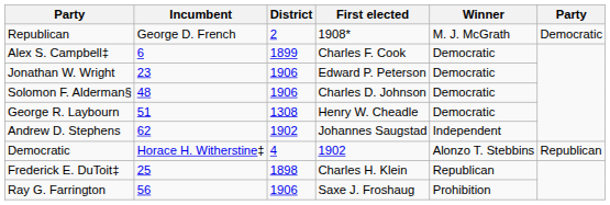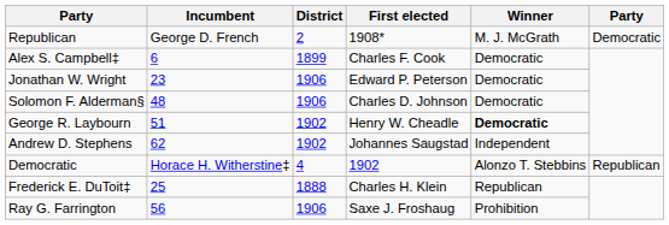 <table class="wikitable sortable">
 <tr>
 <th>Party</th>
 <th>Incumbent</th>
 <th>District</th>
 <th>First elected</th>
 <th>Winner</th>
 <th>Party</th>
 </tr>
 <tr>
 <td>Republican</td>
 <td data-sort-value="French, George D.">George D. French</td>
 <td><a href='#'>2</a></td>
 <td>1908*</td>
 <td data-sort-value="McGrath, M. J.">M. J. McGrath</td>
 <td>Democratic</td>
 </tr>
 <tr>
 <td data-sort-value="Campbell, Alex S.">Alex S. Campbell‡</td>
 <td><a href='#'>6</a></td>
 <td><a href='#'>1899</a></td>
 <td data-sort-value="Cook, Charles F.">Charles F. Cook</td>
 <td>Democratic</td>
 </tr>
 <tr>
 <td data-sort-value="Wright, Jonathan W.">Jonathan W. Wright</td>
 <td><a href='#'>23</a></td>
 <td><a href='#'>1906</a></td>
 <td data-sort-value="Peterson, Edward P.">Edward P. Peterson</td>
 <td>Democratic</td>
 </tr>
 <tr>
 <td data-sort-value="Alderman, Solomon F.">Solomon F. Alderman§</td>
 <td><a href='#'>48</a></td>
 <td><a href='#'>1906</a></td>
 <td data-sort-value="Johnson, Charles D.">Charles D. Johnson</td>
 <td>Democratic</td>
 </tr>
 <tr>
 <td data-sort-value="Laybourn, George R.">George R. Laybourn</td>
 <td><a href='#'>51</a></td>
-<td><a href='#'>1308</a></td>
+<td><a href='#'>1902</a></td>
 <td data-sort-value="Cheadle, Henry W.">Henry W. Cheadle</td>
-<td>Democratic</td>
+<td><strong>Democratic</strong></td>
 </tr>
 <tr>
 <td data-sort-value="Stephens, Andrew D.">Andrew D. Stephens</td>
 <td><a href='#'>62</a></td>
 <td><a href='#'>1902</a></td>
 <td data-sort-value="Saugstad, Johannes">Johannes Saugstad</td>
 <td>Independent</td>
 </tr>
 <tr>
 <td>Democratic</td>
 <td data-sort-value="Witherstine, Horace H."><a href='#'>Horace H. Witherstine</a>‡</td>
 <td><a href='#'>4</a></td>
 <td><a href='#'>1902</a></td>
 <td data-sort-value="Stebbins, Alonzo T.">Alonzo T. Stebbins</td>
 <td>Republican</td>
 </tr>
 <tr>
 <td data-sort-value="DuToit, Frederick E.">Frederick E. DuToit‡</td>
 <td><a href='#'>25</a></td>
-<td><a href='#'>1898</a></td>
+<td><a href='#'>1888</a></td>
 <td data-sort-value="Klein, Charles H.">Charles H. Klein</td>
 <td>Republican</td>
 </tr>
 <tr>
 <td data-sort-value="Farrington, Ray G.">Ray G. Farrington</td>
 <td><a href='#'>56</a></td>
 <td><a href='#'>1906</a></td>
 <td data-sort-value="Froshaug, Saxe J.">Saxe J. Froshaug</td>
 <td>Prohibition</td>
 </tr>
 </table>
